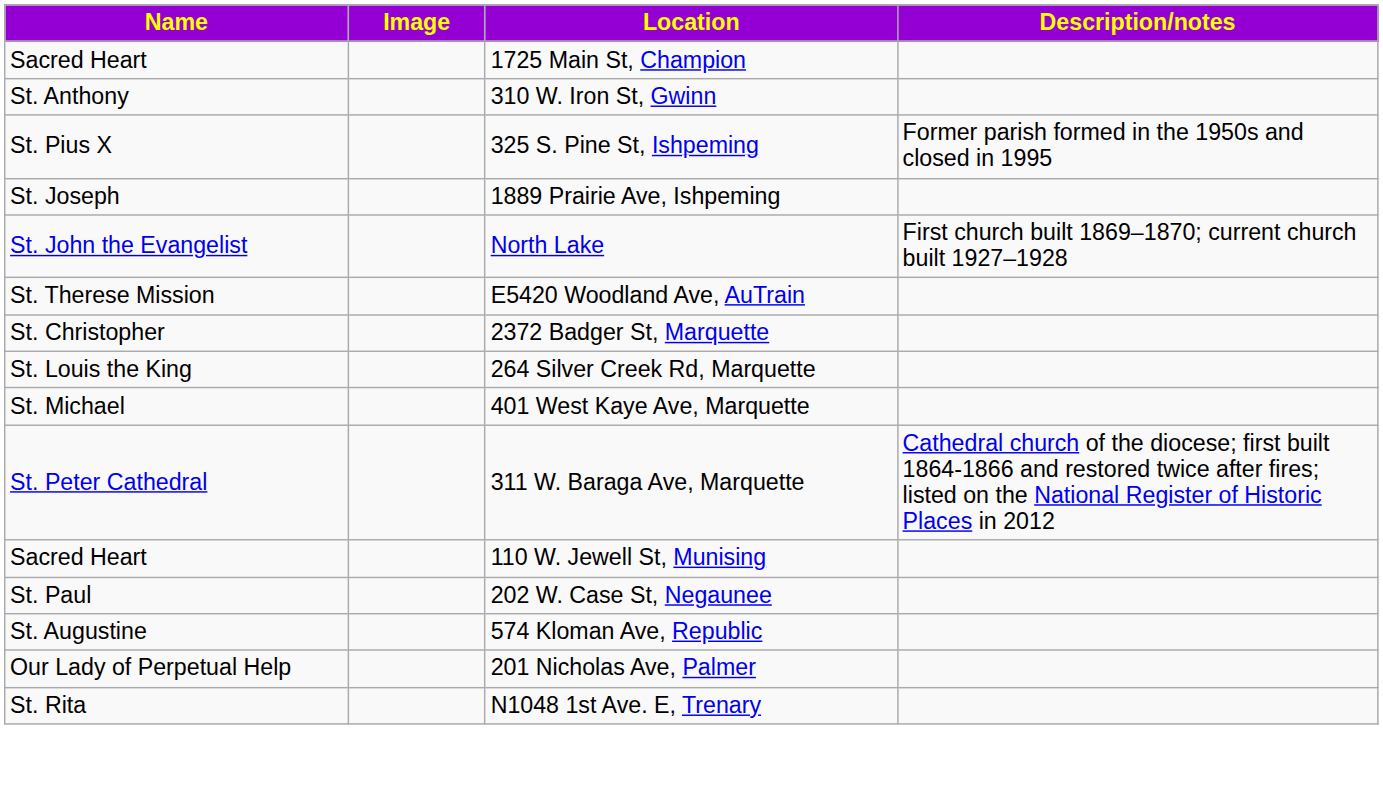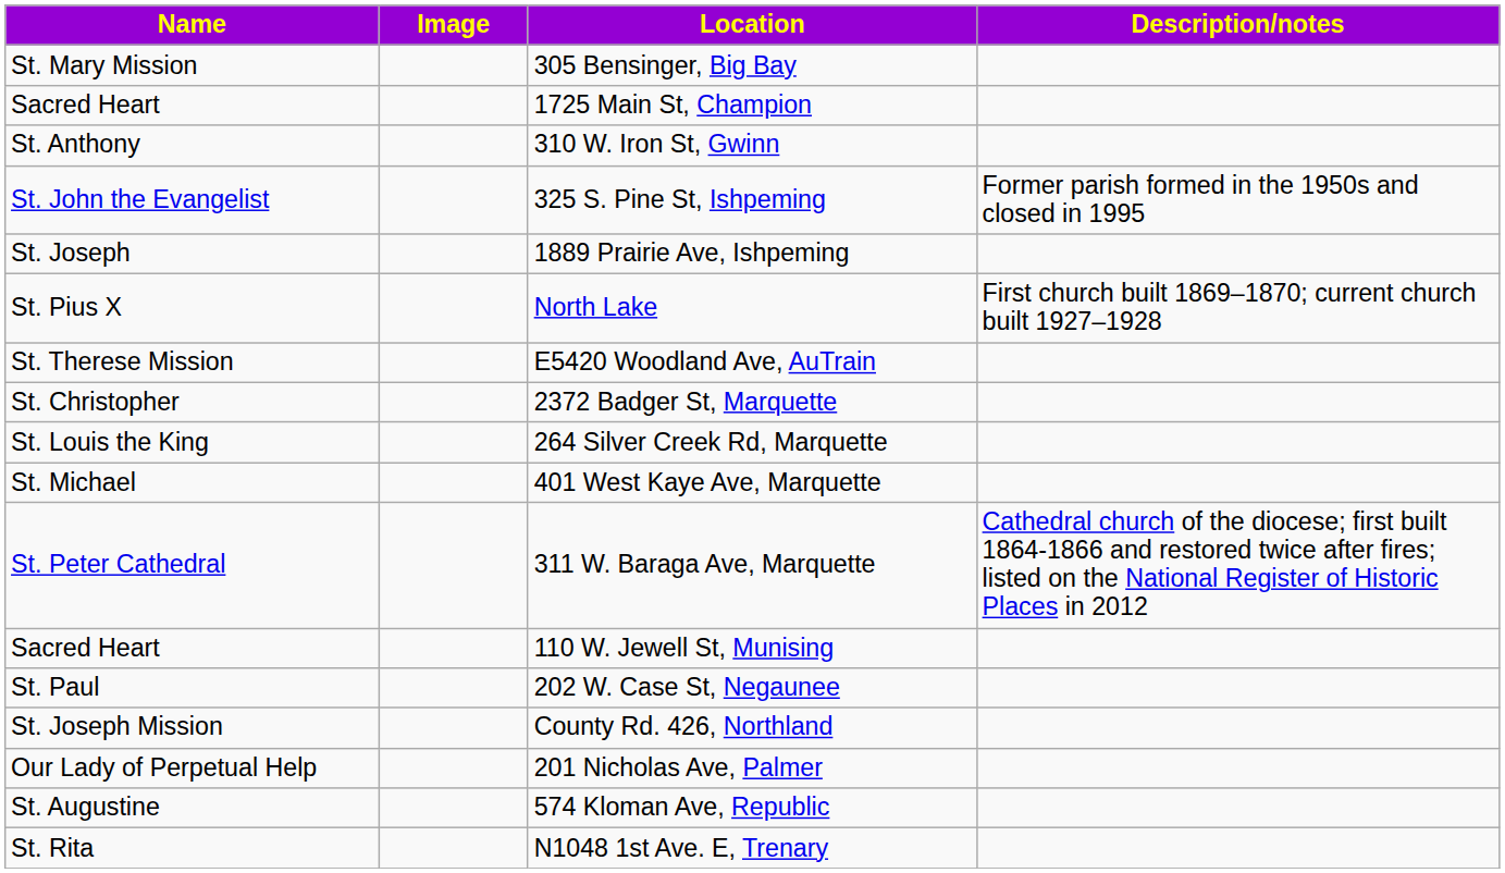 <table class="wikitable sortable" style="width:75%">
 <tr>
 <th style="background:darkviolet; color:yellow;" width="25%"><strong>Name</strong></th>
 <th style="background:darkviolet; color:yellow;" width="10%"><strong>Image</strong></th>
 <th style="background:darkviolet; color:yellow;" width="30%"><strong>Location</strong></th>
 <th style="background:darkviolet; color:yellow;" width="35%"><strong>Description/notes</strong></th>
+</tr>
+<tr>
+<td>St. Mary Mission</td>
+<td></td>
+<td>305 Bensinger, <a href='#'>Big Bay</a></td>
+<td></td>
 </tr>
 <tr>
 <td>Sacred Heart</td>
 <td></td>
 <td>1725 Main St, <a href='#'>Champion</a></td>
 <td></td>
 </tr>
 <tr>
 <td>St. Anthony</td>
 <td></td>
 <td>310 W. Iron St, <a href='#'>Gwinn</a></td>
 <td></td>
 </tr>
 <tr>
-<td>St. Pius X</td>
+<td><a href='#'>St. John the Evangelist</a></td>
 <td></td>
 <td>325 S. Pine St, <a href='#'>Ishpeming</a></td>
 <td>Former parish formed in the 1950s and closed in 1995</td>
 </tr>
 <tr>
 <td>St. Joseph</td>
 <td></td>
 <td>1889 Prairie Ave, Ishpeming</td>
 <td></td>
 </tr>
 <tr>
-<td><a href='#'>St. John the Evangelist</a></td>
+<td>St. Pius X</td>
 <td></td>
 <td><a href='#'>North Lake</a></td>
 <td>First church built 1869–1870; current church built 1927–1928</td>
 </tr>
 <tr>
 <td>St. Therese Mission</td>
 <td></td>
 <td>E5420 Woodland Ave, <a href='#'>AuTrain</a></td>
 <td></td>
 </tr>
 <tr>
 <td>St. Christopher</td>
 <td></td>
 <td>2372 Badger St, <a href='#'>Marquette</a></td>
 <td></td>
 </tr>
 <tr>
 <td>St. Louis the King</td>
 <td></td>
 <td>264 Silver Creek Rd, Marquette</td>
 <td></td>
 </tr>
 <tr>
 <td>St. Michael</td>
 <td></td>
 <td>401 West Kaye Ave, Marquette</td>
 <td></td>
 </tr>
 <tr>
 <td><a href='#'>St. Peter Cathedral</a></td>
 <td></td>
 <td>311 W. Baraga Ave, Marquette</td>
 <td><a href='#'>Cathedral church</a> of the diocese; first built 1864-1866 and restored twice after fires; listed on the <a href='#'>National Register of Historic Places</a> in 2012</td>
 </tr>
 <tr>
 <td>Sacred Heart</td>
 <td></td>
 <td>110 W. Jewell St, <a href='#'>Munising</a></td>
 <td></td>
 </tr>
 <tr>
 <td>St. Paul</td>
 <td></td>
 <td>202 W. Case St, <a href='#'>Negaunee</a></td>
 <td></td>
 </tr>
 <tr>
-<td>St. Augustine</td>
+<td>St. Joseph Mission</td>
 <td></td>
-<td>574 Kloman Ave, <a href='#'>Republic</a></td>
+<td>County Rd. 426, <a href='#'>Northland</a></td>
 <td></td>
 </tr>
 <tr>
 <td>Our Lady of Perpetual Help</td>
 <td></td>
 <td>201 Nicholas Ave, <a href='#'>Palmer</a></td>
 <td></td>
 </tr>
 <tr>
+<td>St. Augustine</td>
+<td></td>
+<td>574 Kloman Ave, <a href='#'>Republic</a></td>
+<td></td>
+</tr>
+<tr>
 <td>St. Rita</td>
 <td></td>
 <td>N1048 1st Ave. E, <a href='#'>Trenary</a></td>
 <td></td>
 </tr>
 </table>
